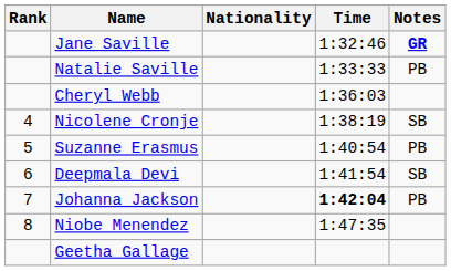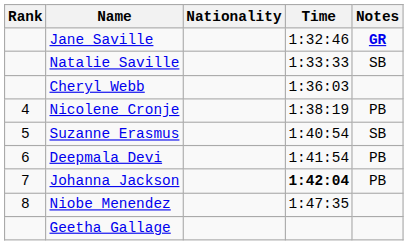 <table class="wikitable sortable" style="text-align:center">
 <tr>
 <th>Rank</th>
 <th>Name</th>
 <th>Nationality</th>
 <th>Time</th>
 <th>Notes</th>
 </tr>
 <tr>
 <td></td>
 <td align=left><a href='#'>Jane Saville</a></td>
 <td align=left></td>
 <td>1:32:46</td>
 <td><strong><a href='#'>GR</a></strong></td>
 </tr>
 <tr>
 <td></td>
 <td align=left><a href='#'>Natalie Saville</a></td>
 <td align=left></td>
 <td>1:33:33</td>
-<td>PB</td>
+<td>SB</td>
 </tr>
 <tr>
 <td></td>
 <td align=left><a href='#'>Cheryl Webb</a></td>
 <td align=left></td>
 <td>1:36:03</td>
 <td></td>
 </tr>
 <tr>
 <td>4</td>
 <td align=left><a href='#'>Nicolene Cronje</a></td>
 <td align=left></td>
 <td>1:38:19</td>
-<td>SB</td>
+<td>PB</td>
 </tr>
 <tr>
 <td>5</td>
 <td align=left><a href='#'>Suzanne Erasmus</a></td>
 <td align=left></td>
 <td>1:40:54</td>
-<td>PB</td>
+<td>SB</td>
 </tr>
 <tr>
 <td>6</td>
 <td align=left><a href='#'>Deepmala Devi</a></td>
 <td align=left></td>
 <td>1:41:54</td>
-<td>SB</td>
+<td>PB</td>
 </tr>
 <tr>
 <td>7</td>
 <td align=left><a href='#'>Johanna Jackson</a></td>
 <td align=left></td>
 <td><strong>1:42:04</strong></td>
 <td>PB</td>
 </tr>
 <tr>
 <td>8</td>
 <td align=left><a href='#'>Niobe Menendez</a></td>
 <td align=left></td>
 <td>1:47:35</td>
 <td></td>
 </tr>
 <tr>
 <td></td>
 <td align=left><a href='#'>Geetha Gallage</a></td>
 <td align=left></td>
 <td></td>
 <td></td>
 </tr>
 </table>
